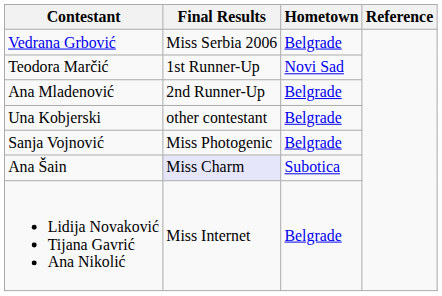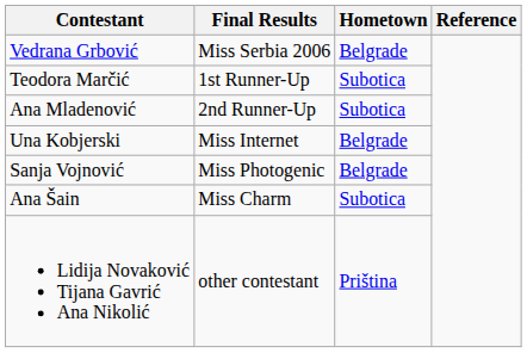 <table class="wikitable sortable">
 <tr>
 <th>Contestant</th>
 <th>Final Results</th>
 <th>Hometown</th>
 <th>Reference</th>
 </tr>
 <tr>
 <td><a href='#'>Vedrana Grbović</a></td>
 <td>Miss Serbia 2006</td>
 <td><a href='#'>Belgrade</a></td>
 <td rowspan="7"></td>
 </tr>
 <tr>
 <td>Teodora Marčić</td>
 <td>1st Runner-Up</td>
-<td><a href='#'>Novi Sad</a></td>
+<td><a href='#'>Subotica</a></td>
 </tr>
 <tr>
 <td>Ana Mladenović</td>
 <td>2nd Runner-Up</td>
-<td><a href='#'>Belgrade</a></td>
+<td><a href='#'>Subotica</a></td>
 </tr>
 <tr>
 <td>Una Kobjerski</td>
-<td>other contestant</td>
+<td>Miss Internet</td>
 <td><a href='#'>Belgrade</a></td>
 </tr>
 <tr>
 <td>Sanja Vojnović</td>
 <td>Miss Photogenic</td>
 <td><a href='#'>Belgrade</a></td>
 </tr>
 <tr>
 <td>Ana Šain</td>
-<td style="background: lavender;">Miss Charm</td>
+<td>Miss Charm</td>
 <td><a href='#'>Subotica</a></td>
 </tr>
 <tr>
 <td><br><ul><li>Lidija Novaković</li><li>Tijana Gavrić</li><li>Ana Nikolić</li></ul></td>
-<td>Miss Internet</td>
-<td><a href='#'>Belgrade</a></td>
+<td>other contestant</td>
+<td><a href='#'>Priština</a></td>
 </tr>
 </table>
